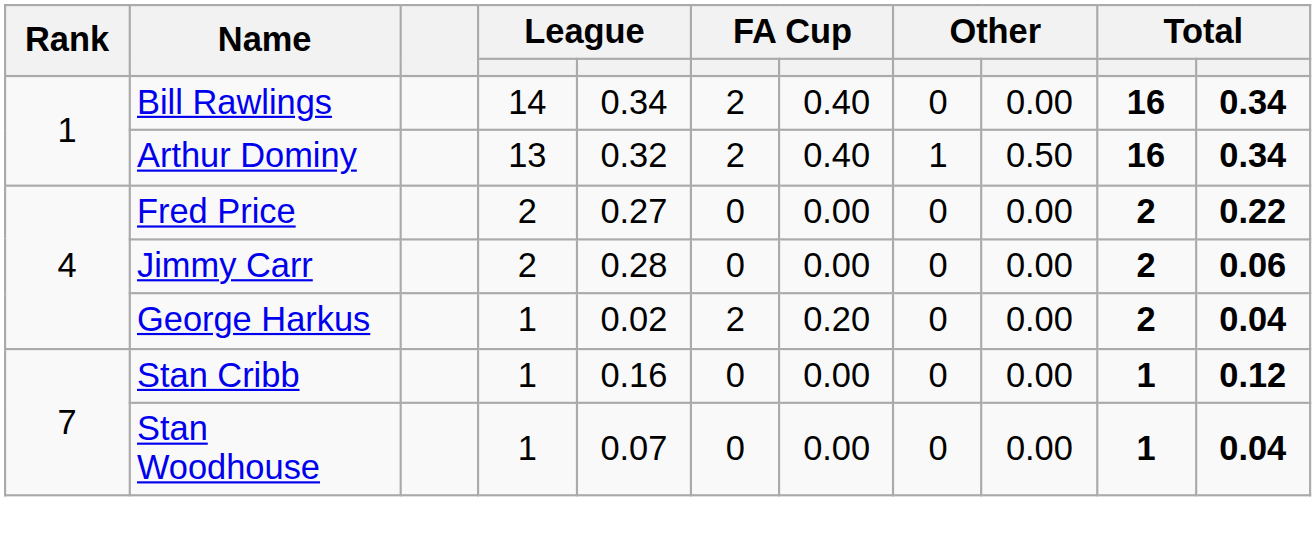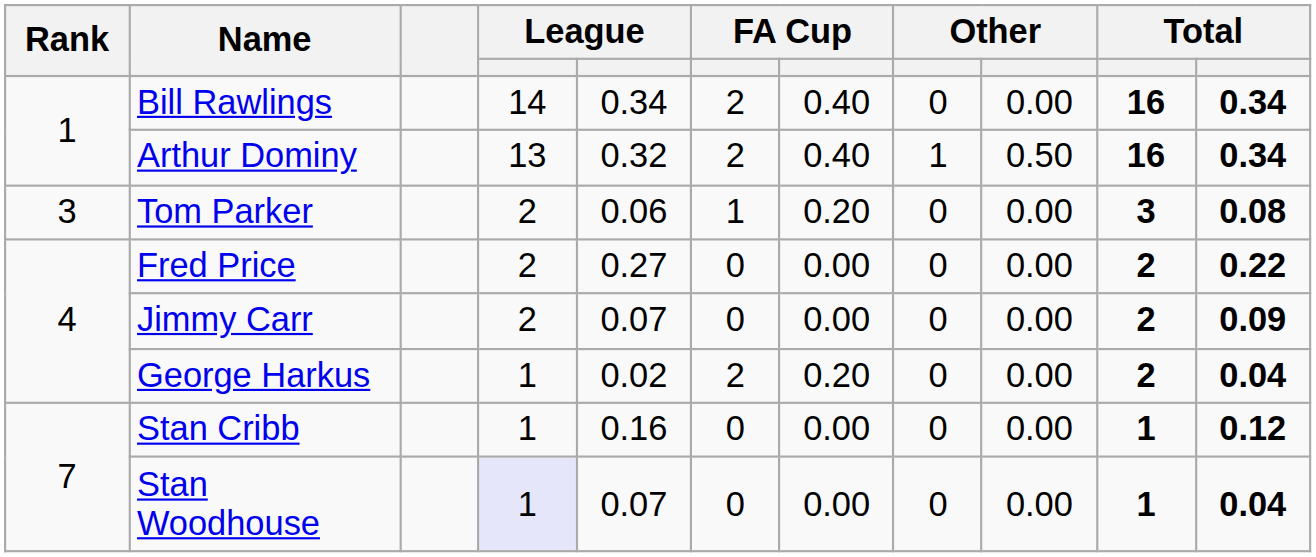 <table class="wikitable plainrowheaders" style="text-align:center;">
 <tr>
 <th scope="col" rowspan="2" style="width:4em;">Rank</th>
 <th scope="col" rowspan="2" style="width:10em;">Name</th>
 <th scope="col" rowspan="2" style="width:4em;"></th>
 <th scope="col" colspan="2">League</th>
 <th scope="col" colspan="2">FA Cup</th>
 <th scope="col" colspan="2">Other</th>
 <th scope="col" colspan="2">Total</th>
 </tr>
 <tr>
 <th scope="col" style="width:4em;"></th>
 <th scope="col" style="width:4em;"></th>
 <th scope="col" style="width:4em;"></th>
 <th scope="col" style="width:4em;"></th>
 <th scope="col" style="width:4em;"></th>
 <th scope="col" style="width:4em;"></th>
 <th scope="col" style="width:4em;"></th>
 <th scope="col" style="width:4em;"></th>
 </tr>
 <tr>
 <td rowspan="2">1</td>
 <td align="left"><a href='#'>Bill Rawlings</a></td>
 <td></td>
 <td>14</td>
 <td>0.34</td>
 <td>2</td>
 <td>0.40</td>
 <td>0</td>
 <td>0.00</td>
 <td><strong>16</strong></td>
 <td><strong>0.34</strong></td>
 </tr>
 <tr>
 <td align="left"><a href='#'>Arthur Dominy</a></td>
 <td></td>
 <td>13</td>
 <td>0.32</td>
 <td>2</td>
 <td>0.40</td>
 <td>1</td>
 <td>0.50</td>
 <td><strong>16</strong></td>
 <td><strong>0.34</strong></td>
 </tr>
 <tr>
+<td>3</td>
+<td align="left"><a href='#'>Tom Parker</a></td>
+<td></td>
+<td>2</td>
+<td>0.06</td>
+<td>1</td>
+<td>0.20</td>
+<td>0</td>
+<td>0.00</td>
+<td><strong>3</strong></td>
+<td><strong>0.08</strong></td>
+</tr>
+<tr>
 <td rowspan="3">4</td>
 <td align="left"><a href='#'>Fred Price</a></td>
 <td></td>
 <td>2</td>
 <td>0.27</td>
 <td>0</td>
 <td>0.00</td>
 <td>0</td>
 <td>0.00</td>
 <td><strong>2</strong></td>
 <td><strong>0.22</strong></td>
 </tr>
 <tr>
 <td align="left"><a href='#'>Jimmy Carr</a></td>
 <td></td>
 <td>2</td>
-<td>0.28</td>
+<td>0.07</td>
 <td>0</td>
 <td>0.00</td>
 <td>0</td>
 <td>0.00</td>
 <td><strong>2</strong></td>
-<td><strong>0.06</strong></td>
+<td><strong>0.09</strong></td>
 </tr>
 <tr>
 <td align="left"><a href='#'>George Harkus</a></td>
 <td></td>
 <td>1</td>
 <td>0.02</td>
 <td>2</td>
 <td>0.20</td>
 <td>0</td>
 <td>0.00</td>
 <td><strong>2</strong></td>
 <td><strong>0.04</strong></td>
 </tr>
 <tr>
 <td rowspan="2">7</td>
 <td align="left"><a href='#'>Stan Cribb</a></td>
 <td></td>
 <td>1</td>
 <td>0.16</td>
 <td>0</td>
 <td>0.00</td>
 <td>0</td>
 <td>0.00</td>
 <td><strong>1</strong></td>
 <td><strong>0.12</strong></td>
 </tr>
 <tr>
 <td align="left"><a href='#'>Stan Woodhouse</a></td>
 <td></td>
-<td>1</td>
+<td style="background: lavender;">1</td>
 <td>0.07</td>
 <td>0</td>
 <td>0.00</td>
 <td>0</td>
 <td>0.00</td>
 <td><strong>1</strong></td>
 <td><strong>0.04</strong></td>
 </tr>
 </table>
